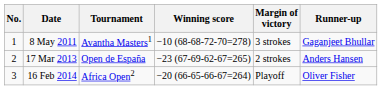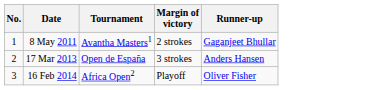 <table class="wikitable" style="font-size:95%;">
 <tr>
 <th>No.</th>
 <th>Date</th>
 <th>Tournament</th>
-<th>Winning score</th>
 <th>Margin of<br>victory</th>
 <th>Runner-up</th>
 </tr>
 <tr>
 <td align=center>1</td>
 <td align=right>8 May <a href='#'>2011</a></td>
 <td><a href='#'>Avantha Masters</a><sup>1</sup></td>
-<td>−10 (68-68-72-70=278)</td>
-<td>3 strokes</td>
+<td>2 strokes</td>
 <td> <a href='#'>Gaganjeet Bhullar</a></td>
 </tr>
 <tr>
 <td align=center>2</td>
 <td align=right>17 Mar <a href='#'>2013</a></td>
 <td><a href='#'>Open de España</a></td>
-<td>−23 (67-69-62-67=265)</td>
-<td>2 strokes</td>
+<td>3 strokes</td>
 <td> <a href='#'>Anders Hansen</a></td>
 </tr>
 <tr>
 <td align=center>3</td>
 <td align=right>16 Feb <a href='#'>2014</a></td>
 <td><a href='#'>Africa Open</a><sup>2</sup></td>
-<td>−20 (66-65-66-67=264)</td>
 <td>Playoff</td>
 <td> <a href='#'>Oliver Fisher</a></td>
 </tr>
 </table>
